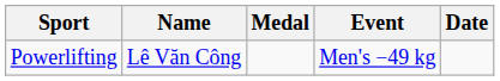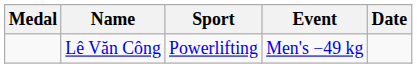 <table class="wikitable sortable" style="font-size: 95%;">
 <tr>
+<th>Medal</th>
+<th>Name</th>
 <th>Sport</th>
-<th>Name</th>
-<th>Medal</th>
 <th>Event</th>
 <th>Date</th>
 </tr>
 <tr>
+<td></td>
+<td><a href='#'>Lê Văn Công</a></td>
 <td><a href='#'>Powerlifting</a></td>
-<td><a href='#'>Lê Văn Công</a></td>
-<td></td>
 <td><a href='#'>Men's −49 kg</a></td>
 <td></td>
 </tr>
 </table>
